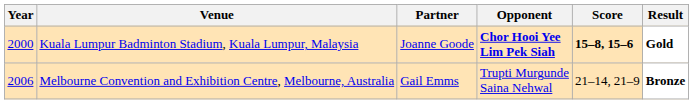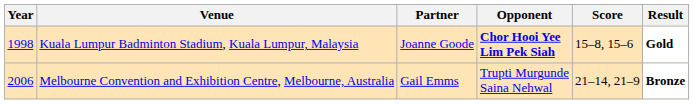 <table class="sortable wikitable" style="font-size: 90%;">
 <tr>
 <th>Year</th>
 <th>Venue</th>
 <th>Partner</th>
 <th>Opponent</th>
 <th>Score</th>
 <th>Result</th>
 </tr>
 <tr style="background:#FFE4B5">
-<td align="center"><a href='#'>2000</a></td>
+<td align="center"><a href='#'>1998</a></td>
 <td align="left"><a href='#'>Kuala Lumpur Badminton Stadium</a>, <a href='#'>Kuala Lumpur, Malaysia</a></td>
 <td align="left"> <a href='#'>Joanne Goode</a></td>
 <td align="left"><strong> <a href='#'>Chor Hooi Yee</a> <br>  <a href='#'>Lim Pek Siah</a></strong></td>
-<td align="left"><strong>15–8, 15–6</strong></td>
+<td align="left">15–8, 15–6</td>
 <td style="text-align:left; background:white"> <strong>Gold</strong></td>
 </tr>
 <tr style="background:#FFE4B5">
 <td align="center"><a href='#'>2006</a></td>
 <td align="left"><a href='#'>Melbourne Convention and Exhibition Centre</a>, <a href='#'>Melbourne, Australia</a></td>
 <td align="left"> <a href='#'>Gail Emms</a></td>
 <td align="left"> <a href='#'>Trupti Murgunde</a> <br>  <a href='#'>Saina Nehwal</a></td>
 <td align="left">21–14, 21–9</td>
 <td style="text-align:left; background:white"> <strong>Bronze</strong></td>
 </tr>
 </table>
